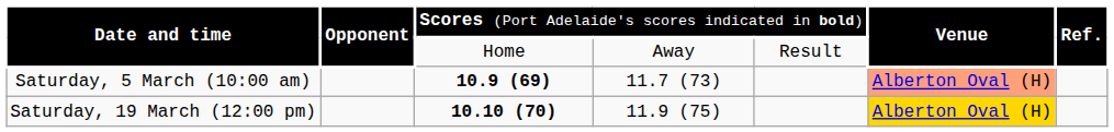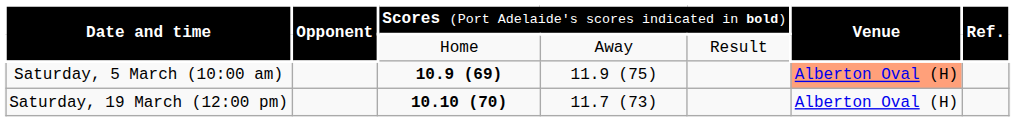 <table class="wikitable" style="font-size:90%; text-align:center;">
 <tr>
 <td style="background:black; color:white; border: solid #FFFFFF 2px" rowspan=2><strong>Date and time</strong></td>
 <td style="background:black; color:white; border: solid #FFFFFF 2px" rowspan=2><strong>Opponent</strong></td>
 <td style="background:black; color:white; border: solid #FFFFFF 2px" colspan=3><strong>Scores</strong> <small>(Port Adelaide's scores indicated in <strong>bold</strong>)</small></td>
 <td style="background:black; color:white; border: solid #FFFFFF 2px" rowspan=2><strong>Venue</strong></td>
 <td style="background:black; color:white; border: solid #FFFFFF 2px" rowspan=2><strong>Ref.</strong></td>
 </tr>
 <tr>
 <td>Home</td>
 <td>Away</td>
 <td>Result</td>
 </tr>
 <tr>
 <td>Saturday, 5 March (10:00 am)</td>
 <td></td>
 <td><strong>10.9 (69)</strong></td>
-<td>11.7 (73)</td>
+<td>11.9 (75)</td>
 <td></td>
 <td style="background: lightsalmon;"><a href='#'>Alberton Oval</a> (H)</td>
 <td></td>
 </tr>
 <tr>
 <td>Saturday, 19 March (12:00 pm)</td>
 <td></td>
 <td><strong>10.10 (70)</strong></td>
-<td>11.9 (75)</td>
+<td>11.7 (73)</td>
 <td></td>
-<td style="background: gold;"><a href='#'>Alberton Oval</a> (H)</td>
+<td><a href='#'>Alberton Oval</a> (H)</td>
 <td></td>
 </tr>
 </table>
